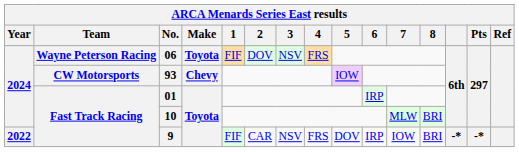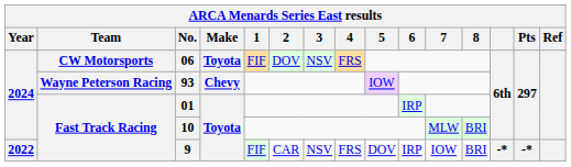 <table class="wikitable" style="text-align:center; font-size:75%">
 <tr>
 <th colspan=15><a href='#'>ARCA Menards Series East</a> results</th>
 </tr>
 <tr>
 <th>Year</th>
 <th>Team</th>
 <th>No.</th>
 <th>Make</th>
 <th>1</th>
 <th>2</th>
 <th>3</th>
 <th>4</th>
 <th>5</th>
 <th>6</th>
 <th>7</th>
 <th>8</th>
 <th></th>
 <th>Pts</th>
 <th>Ref</th>
 </tr>
 <tr>
 <th rowspan=4><a href='#'>2024</a></th>
-<th><a href='#'>Wayne Peterson Racing</a></th>
+<th><a href='#'>CW Motorsports</a></th>
 <th>06</th>
 <th><a href='#'>Toyota</a></th>
 <td style="background:#FFDF9F;"><a href='#'>FIF</a><br></td>
 <td style="background:#DFFFDF;"><a href='#'>DOV</a><br></td>
 <td style="background:#DFFFDF;"><a href='#'>NSV</a><br></td>
 <td style="background:#FFDF9F;"><a href='#'>FRS</a><br></td>
 <td colspan=4></td>
 <th rowspan=4>6th</th>
 <th rowspan=4>297</th>
 <th rowspan=4></th>
 </tr>
 <tr>
-<th><a href='#'>CW Motorsports</a></th>
+<th><a href='#'>Wayne Peterson Racing</a></th>
 <th>93</th>
 <th><a href='#'>Chevy</a></th>
 <td colspan=4></td>
 <td style="background:#EFCFFF;"><a href='#'>IOW</a><br></td>
 <td colspan=3></td>
 </tr>
 <tr>
 <th rowspan=3><a href='#'>Fast Track Racing</a></th>
 <th>01</th>
 <th rowspan=3><a href='#'>Toyota</a></th>
 <td colspan=5></td>
 <td style="background:#DFFFDF;"><a href='#'>IRP</a><br></td>
 <td colspan=2></td>
 </tr>
 <tr>
 <th>10</th>
 <td colspan=6></td>
 <td style="background:#DFFFDF;"><a href='#'>MLW</a><br></td>
 <td style="background:#DFFFDF;"><a href='#'>BRI</a><br></td>
 </tr>
 <tr>
 <th><a href='#'>2022</a></th>
 <th>9</th>
 <td style="background:#DFFFDF;"><a href='#'>FIF</a><br></td>
 <td><a href='#'>CAR</a></td>
 <td><a href='#'>NSV</a></td>
 <td><a href='#'>FRS</a></td>
 <td><a href='#'>DOV</a></td>
 <td><a href='#'>IRP</a></td>
 <td><a href='#'>IOW</a></td>
 <td><a href='#'>BRI</a></td>
 <th>-*</th>
 <th>-*</th>
 <th></th>
 </tr>
 </table>
